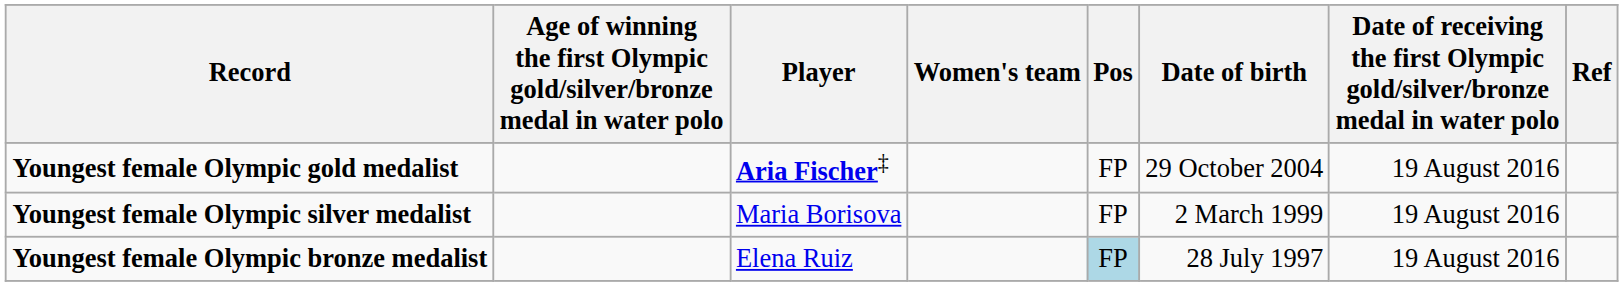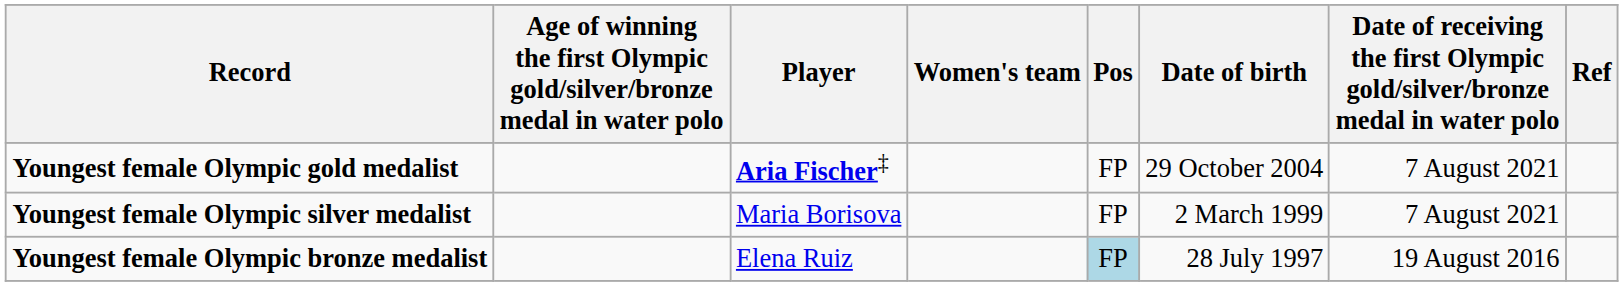 <table class="wikitable" style="text-align: left; font-size: 90%; margin-left: 1em;">
 <tr>
 <th>Record</th>
 <th>Age of winning<br>the first Olympic<br>gold/silver/bronze<br>medal in water polo</th>
 <th>Player</th>
 <th>Women's team</th>
 <th>Pos</th>
 <th>Date of birth</th>
 <th>Date of receiving<br>the first Olympic<br>gold/silver/bronze<br>medal in water polo</th>
 <th>Ref</th>
 </tr>
 <tr>
 <td><strong>Youngest female Olympic gold medalist</strong></td>
 <td></td>
 <td><strong><a href='#'>Aria Fischer</a></strong><sup>‡</sup></td>
 <td></td>
 <td style="text-align: center;">FP</td>
 <td style="text-align: right;">29 October 2004</td>
-<td style="text-align: right;">19 August 2016</td>
+<td style="text-align: right;">7 August 2021</td>
 <td style="text-align: center;"></td>
 </tr>
 <tr>
 <td><strong>Youngest female Olympic silver medalist</strong></td>
 <td></td>
 <td><a href='#'>Maria Borisova</a></td>
 <td></td>
 <td style="text-align: center;">FP</td>
 <td style="text-align: right;">2 March 1999</td>
-<td style="text-align: right;">19 August 2016</td>
+<td style="text-align: right;">7 August 2021</td>
 <td style="text-align: center;"></td>
 </tr>
 <tr>
 <td><strong>Youngest female Olympic bronze medalist</strong></td>
 <td></td>
 <td><a href='#'>Elena Ruiz</a></td>
 <td></td>
 <td style="background: lightblue; text-align: center;">FP</td>
 <td style="text-align: right;">28 July 1997</td>
 <td style="text-align: right;">19 August 2016</td>
 <td style="text-align: center;"></td>
 </tr>
 </table>
